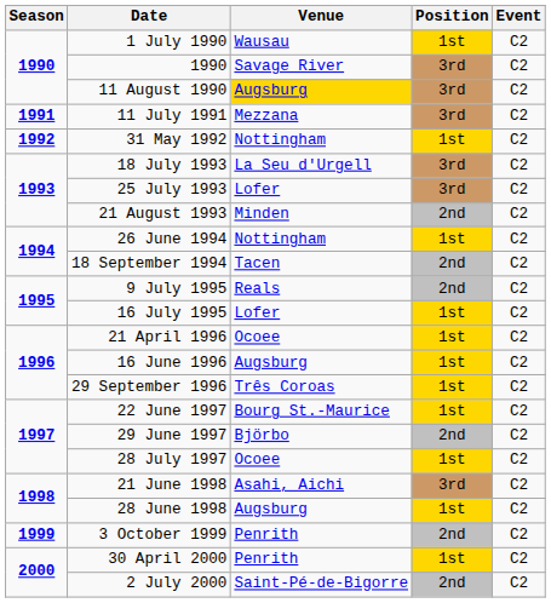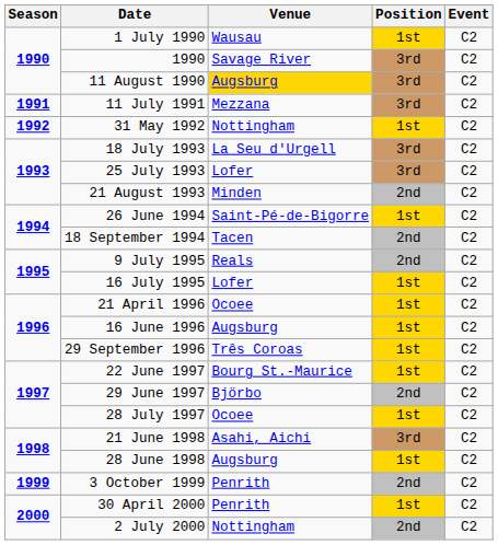 <table class="wikitable" style="text-align:center; font-size:95%;">
 <tr>
 <th>Season</th>
 <th>Date</th>
 <th>Venue</th>
 <th>Position</th>
 <th>Event</th>
 </tr>
 <tr>
 <td rowspan=3><strong><a href='#'>1990</a></strong></td>
 <td align=right>1 July 1990</td>
 <td align=left><a href='#'>Wausau</a></td>
 <td bgcolor=gold>1st</td>
 <td>C2</td>
 </tr>
 <tr>
 <td align=right>1990</td>
 <td align=left><a href='#'>Savage River</a></td>
 <td bgcolor=cc9966>3rd</td>
 <td>C2</td>
 </tr>
 <tr>
 <td align=right>11 August 1990</td>
 <td align=left style="background: gold;"><a href='#'>Augsburg</a></td>
 <td bgcolor=cc9966>3rd</td>
 <td>C2</td>
 </tr>
 <tr>
 <td><strong><a href='#'>1991</a></strong></td>
 <td align=right>11 July 1991</td>
 <td align=left><a href='#'>Mezzana</a></td>
 <td bgcolor=cc9966>3rd</td>
 <td>C2</td>
 </tr>
 <tr>
 <td><strong><a href='#'>1992</a></strong></td>
 <td align=right>31 May 1992</td>
 <td align=left><a href='#'>Nottingham</a></td>
 <td bgcolor=gold>1st</td>
 <td>C2</td>
 </tr>
 <tr>
 <td rowspan=3><strong><a href='#'>1993</a></strong></td>
 <td align=right>18 July 1993</td>
 <td align=left><a href='#'>La Seu d'Urgell</a></td>
 <td bgcolor=cc9966>3rd</td>
 <td>C2</td>
 </tr>
 <tr>
 <td align=right>25 July 1993</td>
 <td align=left><a href='#'>Lofer</a></td>
 <td bgcolor=cc9966>3rd</td>
 <td>C2</td>
 </tr>
 <tr>
 <td align=right>21 August 1993</td>
 <td align=left><a href='#'>Minden</a></td>
 <td bgcolor=silver>2nd</td>
 <td>C2</td>
 </tr>
 <tr>
 <td rowspan=2><strong><a href='#'>1994</a></strong></td>
 <td align=right>26 June 1994</td>
-<td align=left><a href='#'>Nottingham</a></td>
+<td align=left><a href='#'>Saint-Pé-de-Bigorre</a></td>
 <td bgcolor=gold>1st</td>
 <td>C2</td>
 </tr>
 <tr>
 <td align=right>18 September 1994</td>
 <td align=left><a href='#'>Tacen</a></td>
 <td bgcolor=silver>2nd</td>
 <td>C2</td>
 </tr>
 <tr>
 <td rowspan=2><strong><a href='#'>1995</a></strong></td>
 <td align=right>9 July 1995</td>
 <td align=left><a href='#'>Reals</a></td>
 <td bgcolor=silver>2nd</td>
 <td>C2</td>
 </tr>
 <tr>
 <td align=right>16 July 1995</td>
 <td align=left><a href='#'>Lofer</a></td>
 <td bgcolor=gold>1st</td>
 <td>C2</td>
 </tr>
 <tr>
 <td rowspan=3><strong><a href='#'>1996</a></strong></td>
 <td align=right>21 April 1996</td>
 <td align=left><a href='#'>Ocoee</a></td>
 <td bgcolor=gold>1st</td>
 <td>C2</td>
 </tr>
 <tr>
 <td align=right>16 June 1996</td>
 <td align=left><a href='#'>Augsburg</a></td>
 <td bgcolor=gold>1st</td>
 <td>C2</td>
 </tr>
 <tr>
 <td align=right>29 September 1996</td>
 <td align=left><a href='#'>Três Coroas</a></td>
 <td bgcolor=gold>1st</td>
 <td>C2</td>
 </tr>
 <tr>
 <td rowspan=3><strong><a href='#'>1997</a></strong></td>
 <td align=right>22 June 1997</td>
 <td align=left><a href='#'>Bourg St.-Maurice</a></td>
 <td bgcolor=gold>1st</td>
 <td>C2</td>
 </tr>
 <tr>
 <td align=right>29 June 1997</td>
 <td align=left><a href='#'>Björbo</a></td>
 <td bgcolor=silver>2nd</td>
 <td>C2</td>
 </tr>
 <tr>
 <td align=right>28 July 1997</td>
 <td align=left><a href='#'>Ocoee</a></td>
 <td bgcolor=gold>1st</td>
 <td>C2</td>
 </tr>
 <tr>
 <td rowspan=2><strong><a href='#'>1998</a></strong></td>
 <td align=right>21 June 1998</td>
 <td align=left><a href='#'>Asahi, Aichi</a></td>
 <td bgcolor=cc9966>3rd</td>
 <td>C2</td>
 </tr>
 <tr>
 <td align=right>28 June 1998</td>
 <td align=left><a href='#'>Augsburg</a></td>
 <td bgcolor=gold>1st</td>
 <td>C2</td>
 </tr>
 <tr>
 <td><strong><a href='#'>1999</a></strong></td>
 <td align=right>3 October 1999</td>
 <td align=left><a href='#'>Penrith</a></td>
 <td bgcolor=silver>2nd</td>
 <td>C2</td>
 </tr>
 <tr>
 <td rowspan=2><strong><a href='#'>2000</a></strong></td>
 <td align=right>30 April 2000</td>
 <td align=left><a href='#'>Penrith</a></td>
 <td bgcolor=gold>1st</td>
 <td>C2</td>
 </tr>
 <tr>
 <td align=right>2 July 2000</td>
-<td align=left><a href='#'>Saint-Pé-de-Bigorre</a></td>
+<td align=left><a href='#'>Nottingham</a></td>
 <td bgcolor=silver>2nd</td>
 <td>C2</td>
 </tr>
 </table>
